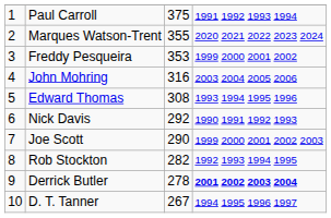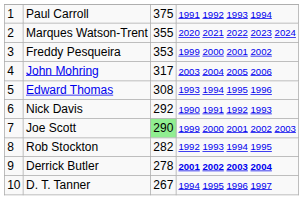 <table class="wikitable">
 <tr>
 </tr>
 <tr>
 <td>1</td>
 <td>Paul Carroll</td>
 <td>375</td>
 <td style="font-size:80%;"><a href='#'>1991</a> <a href='#'>1992</a> <a href='#'>1993</a> <a href='#'>1994</a></td>
 </tr>
 <tr>
 <td>2</td>
 <td>Marques Watson-Trent</td>
 <td>355</td>
 <td style="font-size:80%;"><a href='#'>2020</a> <a href='#'>2021</a> <a href='#'>2022</a> <a href='#'>2023</a> <a href='#'>2024</a></td>
 </tr>
 <tr>
 <td>3</td>
 <td>Freddy Pesqueira</td>
 <td>353</td>
 <td style="font-size:80%;"><a href='#'>1999</a> <a href='#'>2000</a> <a href='#'>2001</a> <a href='#'>2002</a></td>
 </tr>
 <tr>
 <td>4</td>
 <td><a href='#'>John Mohring</a></td>
-<td>316</td>
+<td>317</td>
 <td style="font-size:80%;"><a href='#'>2003</a> <a href='#'>2004</a> <a href='#'>2005</a> <a href='#'>2006</a></td>
 </tr>
 <tr>
 <td>5</td>
 <td><a href='#'>Edward Thomas</a></td>
 <td>308</td>
 <td style="font-size:80%;"><a href='#'>1993</a> <a href='#'>1994</a> <a href='#'>1995</a> <a href='#'>1996</a></td>
 </tr>
 <tr>
 <td>6</td>
 <td>Nick Davis</td>
 <td>292</td>
 <td style="font-size:80%;"><a href='#'>1990</a> <a href='#'>1991</a> <a href='#'>1992</a> <a href='#'>1993</a></td>
 </tr>
 <tr>
 <td>7</td>
 <td>Joe Scott</td>
-<td>290</td>
+<td style="background: lightgreen;">290</td>
 <td style="font-size:80%;"><a href='#'>1999</a> <a href='#'>2000</a> <a href='#'>2001</a> <a href='#'>2002</a> <a href='#'>2003</a></td>
 </tr>
 <tr>
 <td>8</td>
 <td>Rob Stockton</td>
 <td>282</td>
 <td style="font-size:80%;"><a href='#'>1992</a> <a href='#'>1993</a> <a href='#'>1994</a> <a href='#'>1995</a></td>
 </tr>
 <tr>
 <td>9</td>
 <td>Derrick Butler</td>
 <td>278</td>
 <td style="font-size:80%;"><strong><a href='#'>2001</a> <a href='#'>2002</a> <a href='#'>2003</a> <a href='#'>2004</a></strong></td>
 </tr>
 <tr>
 <td>10</td>
 <td>D. T. Tanner</td>
 <td>267</td>
 <td style="font-size:80%;"><a href='#'>1994</a> <a href='#'>1995</a> <a href='#'>1996</a> <a href='#'>1997</a></td>
 </tr>
 </table>
